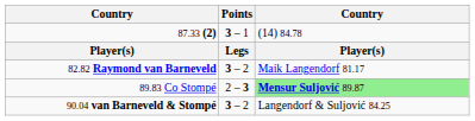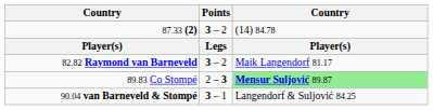 <table class=wikitable style="text-align:center">
 <tr>
 <th width=287>Country</th>
 <th width=1>Points</th>
 <th width=287>Country</th>
 </tr>
 <tr align=left>
 <td align=right><small><span>87.33</span></small> <strong> (2)</strong></td>
-<td align=center><strong>3</strong> – 1</td>
+<td align=center><strong>3</strong> – 2</td>
 <td> (14) <small><span>84.78</span></small></td>
 </tr>
 <tr>
 <th width=287>Player(s)</th>
 <th width=1>Legs</th>
 <th width=287>Player(s)</th>
 </tr>
 <tr align=left>
 <td align=right><small><span>82.82</span></small> <strong><a href='#'>Raymond van Barneveld</a></strong></td>
 <td align=center><strong>3</strong> – 2</td>
 <td><a href='#'>Maik Langendorf</a> <small><span>81.17</span></small></td>
 </tr>
 <tr align=left>
 <td align=right><small><span>89.83</span></small> <a href='#'>Co Stompé</a></td>
 <td align=center>2 – <strong>3</strong></td>
 <td style="background: lightgreen;"><strong><a href='#'>Mensur Suljović</a></strong> <small><span>89.87</span></small></td>
 </tr>
 <tr align=left>
 <td align=right><small><span>90.04</span></small> <strong>van Barneveld & Stompé</strong></td>
-<td align=center><strong>3</strong> – 2</td>
+<td align=center><strong>3</strong> – 1</td>
 <td>Langendorf & Suljović <small><span>84.25</span></small></td>
 </tr>
 </table>
